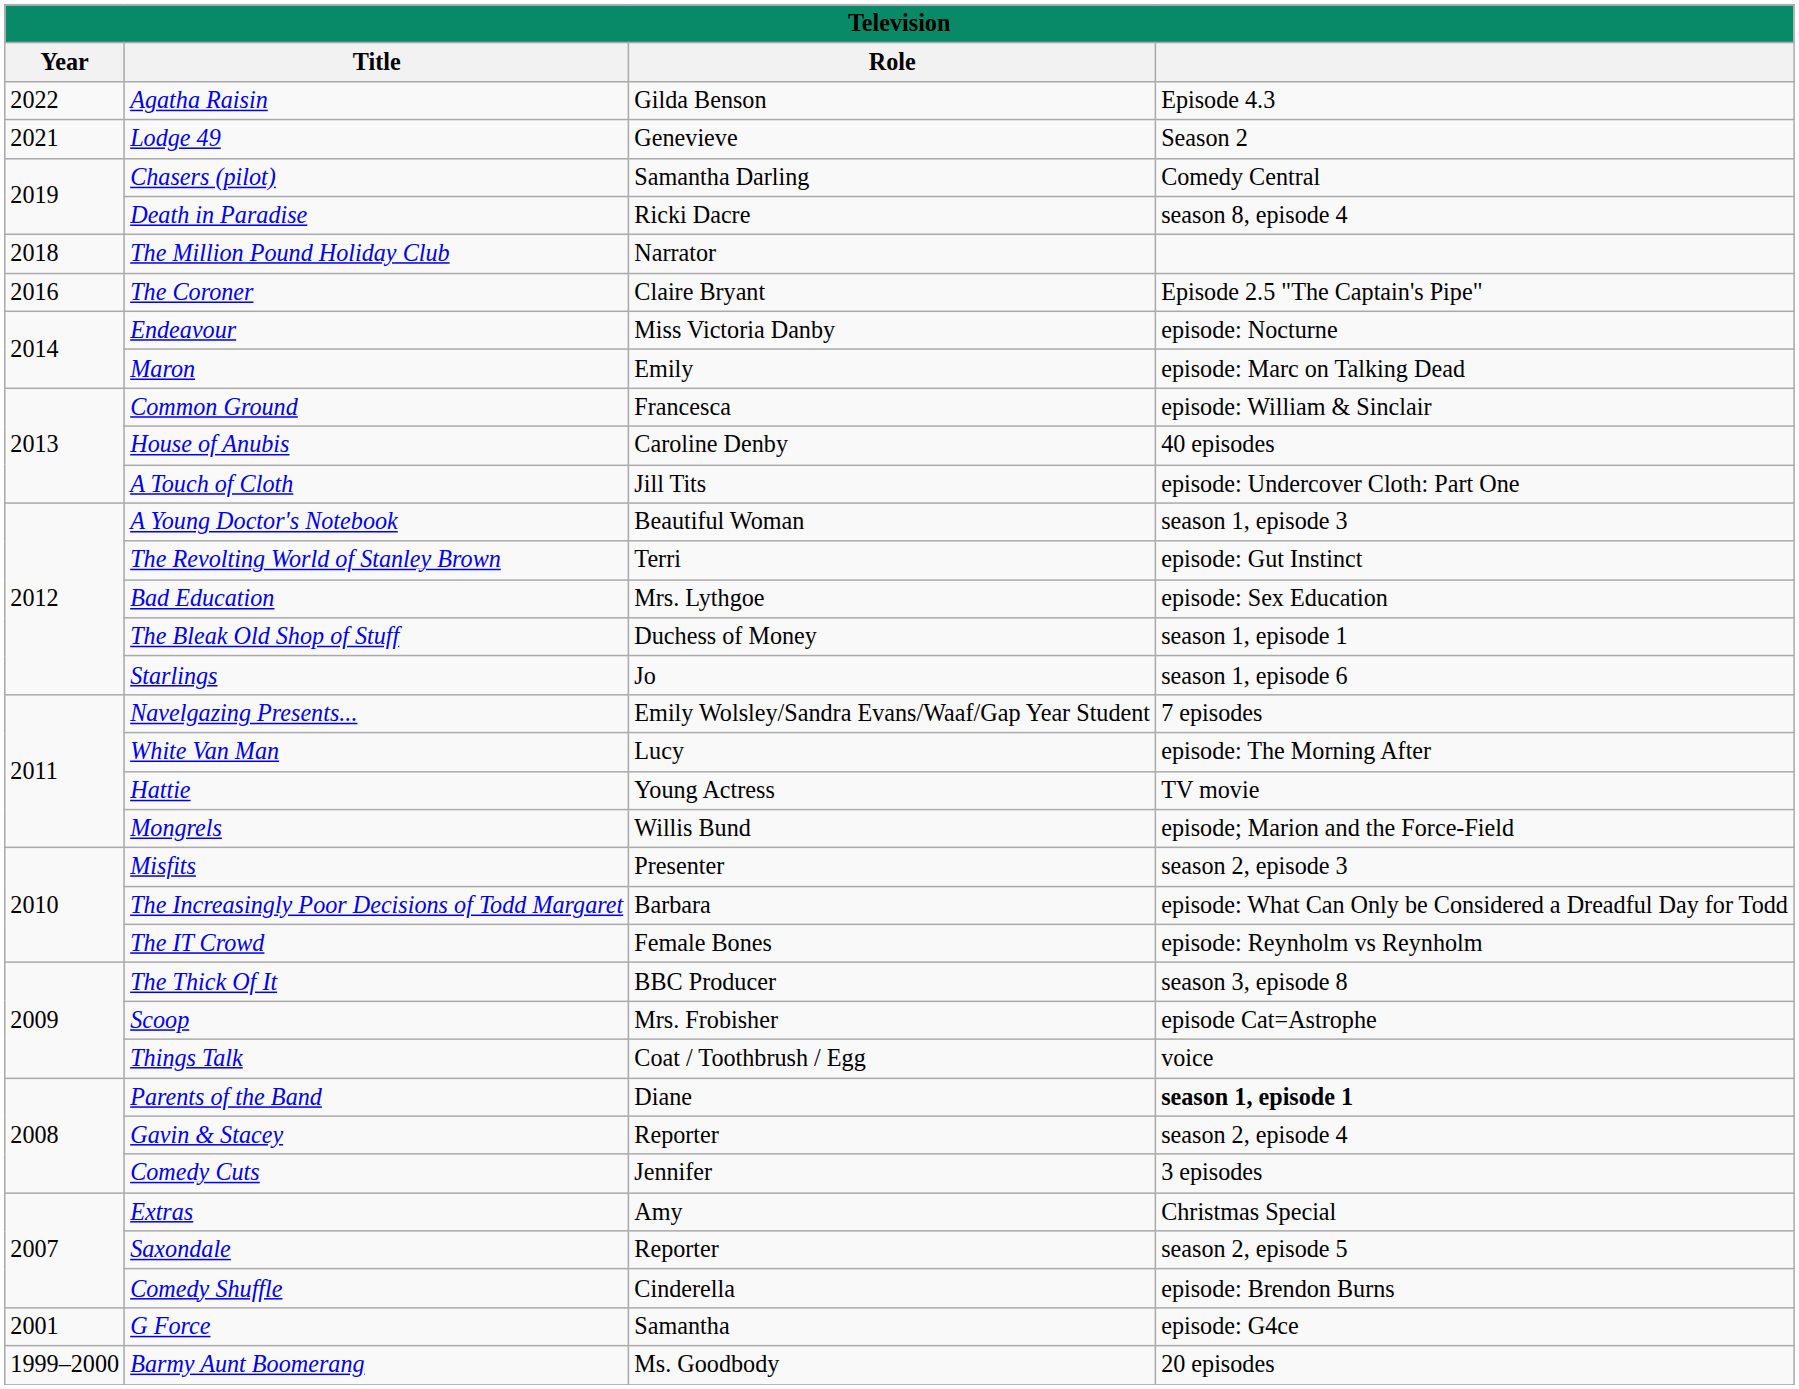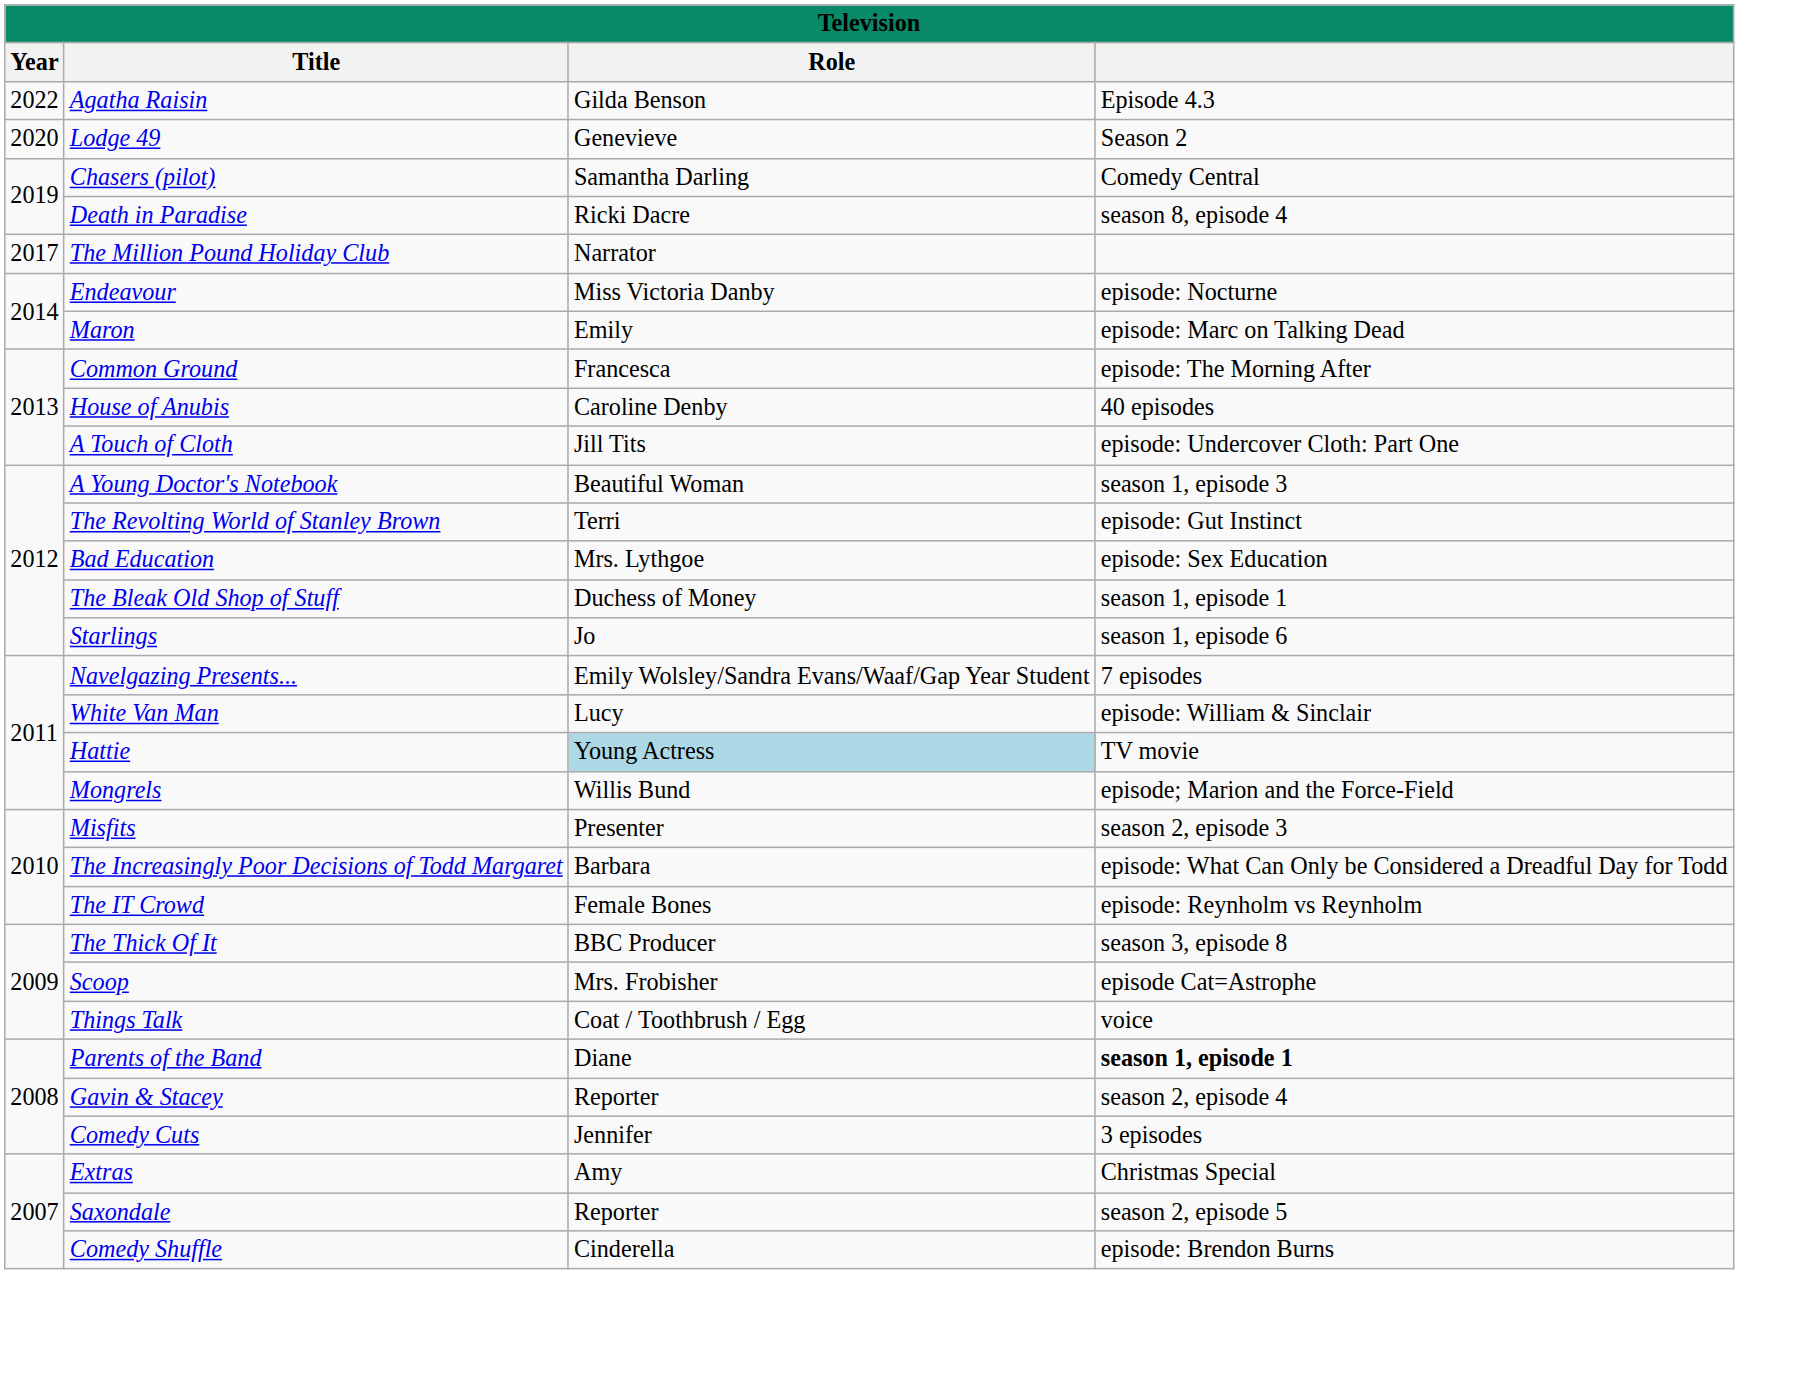 <table class="wikitable sortable">
 <tr>
 <th colspan=4 style="background:#088A68;">Television</th>
 </tr>
 <tr>
 <th>Year</th>
 <th>Title</th>
 <th>Role</th>
 <th></th>
 </tr>
 <tr>
 <td>2022</td>
 <td><em><a href='#'>Agatha Raisin</a></em></td>
 <td>Gilda Benson</td>
 <td>Episode 4.3</td>
 </tr>
 <tr>
-<td>2021</td>
+<td>2020</td>
 <td><em><a href='#'>Lodge 49</a></em></td>
 <td>Genevieve</td>
 <td>Season 2</td>
 </tr>
 <tr>
 <td rowspan="2">2019</td>
 <td><em><a href='#'>Chasers (pilot)</a></em></td>
 <td>Samantha Darling</td>
 <td>Comedy Central</td>
 </tr>
 <tr>
 <td><em><a href='#'>Death in Paradise</a></em></td>
 <td>Ricki Dacre</td>
 <td>season 8, episode 4</td>
 </tr>
 <tr>
-<td>2018</td>
+<td>2017</td>
 <td><em><a href='#'>The Million Pound Holiday Club</a></em></td>
 <td>Narrator</td>
 <td></td>
-</tr>
-<tr>
-<td>2016</td>
-<td><em><a href='#'>The Coroner</a></em></td>
-<td>Claire Bryant</td>
-<td>Episode 2.5 "The Captain's Pipe"</td>
 </tr>
 <tr>
 <td rowspan="2">2014</td>
 <td><em><a href='#'>Endeavour</a></em></td>
 <td>Miss Victoria Danby</td>
 <td>episode: Nocturne</td>
 </tr>
 <tr>
 <td><em><a href='#'>Maron</a></em></td>
 <td>Emily</td>
 <td>episode: Marc on Talking Dead</td>
 </tr>
 <tr>
 <td rowspan="3">2013</td>
 <td><em><a href='#'>Common Ground</a></em></td>
 <td>Francesca</td>
-<td>episode: William & Sinclair</td>
+<td>episode: The Morning After</td>
 </tr>
 <tr>
 <td><em><a href='#'>House of Anubis</a></em></td>
 <td>Caroline Denby</td>
 <td>40 episodes</td>
 </tr>
 <tr>
 <td><em><a href='#'>A Touch of Cloth</a></em></td>
 <td>Jill Tits</td>
 <td>episode: Undercover Cloth: Part One</td>
 </tr>
 <tr>
 <td rowspan="5">2012</td>
 <td><em><a href='#'>A Young Doctor's Notebook</a></em></td>
 <td>Beautiful Woman</td>
 <td>season 1, episode 3</td>
 </tr>
 <tr>
 <td><em><a href='#'>The Revolting World of Stanley Brown</a></em></td>
 <td>Terri</td>
 <td>episode: Gut Instinct</td>
 </tr>
 <tr>
 <td><em><a href='#'>Bad Education</a></em></td>
 <td>Mrs. Lythgoe</td>
 <td>episode: Sex Education</td>
 </tr>
 <tr>
 <td><em><a href='#'>The Bleak Old Shop of Stuff</a></em></td>
 <td>Duchess of Money</td>
 <td>season 1, episode 1</td>
 </tr>
 <tr>
 <td><em><a href='#'>Starlings</a></em></td>
 <td>Jo</td>
 <td>season 1, episode 6</td>
 </tr>
 <tr>
 <td rowspan="4">2011</td>
 <td><em><a href='#'>Navelgazing Presents...</a></em></td>
 <td>Emily Wolsley/Sandra Evans/Waaf/Gap Year Student</td>
 <td>7 episodes</td>
 </tr>
 <tr>
 <td><em><a href='#'>White Van Man</a></em></td>
 <td>Lucy</td>
-<td>episode: The Morning After</td>
+<td>episode: William & Sinclair</td>
 </tr>
 <tr>
 <td><em><a href='#'>Hattie</a></em></td>
-<td>Young Actress</td>
+<td style="background: lightblue;">Young Actress</td>
 <td>TV movie</td>
 </tr>
 <tr>
 <td><em><a href='#'>Mongrels</a></em></td>
 <td>Willis Bund</td>
 <td>episode; Marion and the Force-Field</td>
 </tr>
 <tr>
 <td rowspan="3">2010</td>
 <td><em><a href='#'>Misfits</a></em></td>
 <td>Presenter</td>
 <td>season 2, episode 3</td>
 </tr>
 <tr>
 <td><em><a href='#'>The Increasingly Poor Decisions of Todd Margaret</a></em></td>
 <td>Barbara</td>
 <td>episode: What Can Only be Considered a Dreadful Day for Todd</td>
 </tr>
 <tr>
 <td><em><a href='#'>The IT Crowd</a></em></td>
 <td>Female Bones</td>
 <td>episode:  Reynholm vs Reynholm</td>
 </tr>
 <tr>
 <td rowspan="3">2009</td>
 <td><em><a href='#'>The Thick Of It</a></em></td>
 <td>BBC Producer</td>
 <td>season 3, episode 8</td>
 </tr>
 <tr>
 <td><em><a href='#'>Scoop</a></em></td>
 <td>Mrs. Frobisher</td>
 <td>episode Cat=Astrophe</td>
 </tr>
 <tr>
 <td><em><a href='#'>Things Talk</a></em></td>
 <td>Coat / Toothbrush / Egg</td>
 <td>voice</td>
 </tr>
 <tr>
 <td rowspan="3">2008</td>
 <td><em><a href='#'>Parents of the Band</a></em></td>
 <td>Diane</td>
 <td><strong>season 1, episode 1</strong></td>
 </tr>
 <tr>
 <td><em><a href='#'>Gavin & Stacey</a></em></td>
 <td>Reporter</td>
 <td>season 2, episode 4</td>
 </tr>
 <tr>
 <td><em><a href='#'>Comedy Cuts</a></em></td>
 <td>Jennifer</td>
 <td>3 episodes</td>
 </tr>
 <tr>
 <td rowspan="3">2007</td>
 <td><em><a href='#'>Extras</a> </em></td>
 <td>Amy</td>
 <td>Christmas Special</td>
 </tr>
 <tr>
 <td><em><a href='#'>Saxondale</a></em></td>
 <td>Reporter</td>
 <td>season 2, episode 5</td>
 </tr>
 <tr>
 <td><em><a href='#'>Comedy Shuffle</a></em></td>
 <td>Cinderella</td>
 <td>episode: Brendon Burns</td>
 </tr>
-<tr>
-<td>2001</td>
-<td><em><a href='#'>G Force</a></em></td>
-<td>Samantha</td>
-<td>episode: G4ce</td>
-</tr>
-<tr>
-<td>1999–2000</td>
-<td><em><a href='#'>Barmy Aunt Boomerang</a></em></td>
-<td>Ms. Goodbody</td>
-<td>20 episodes</td>
-</tr>
 </table>
